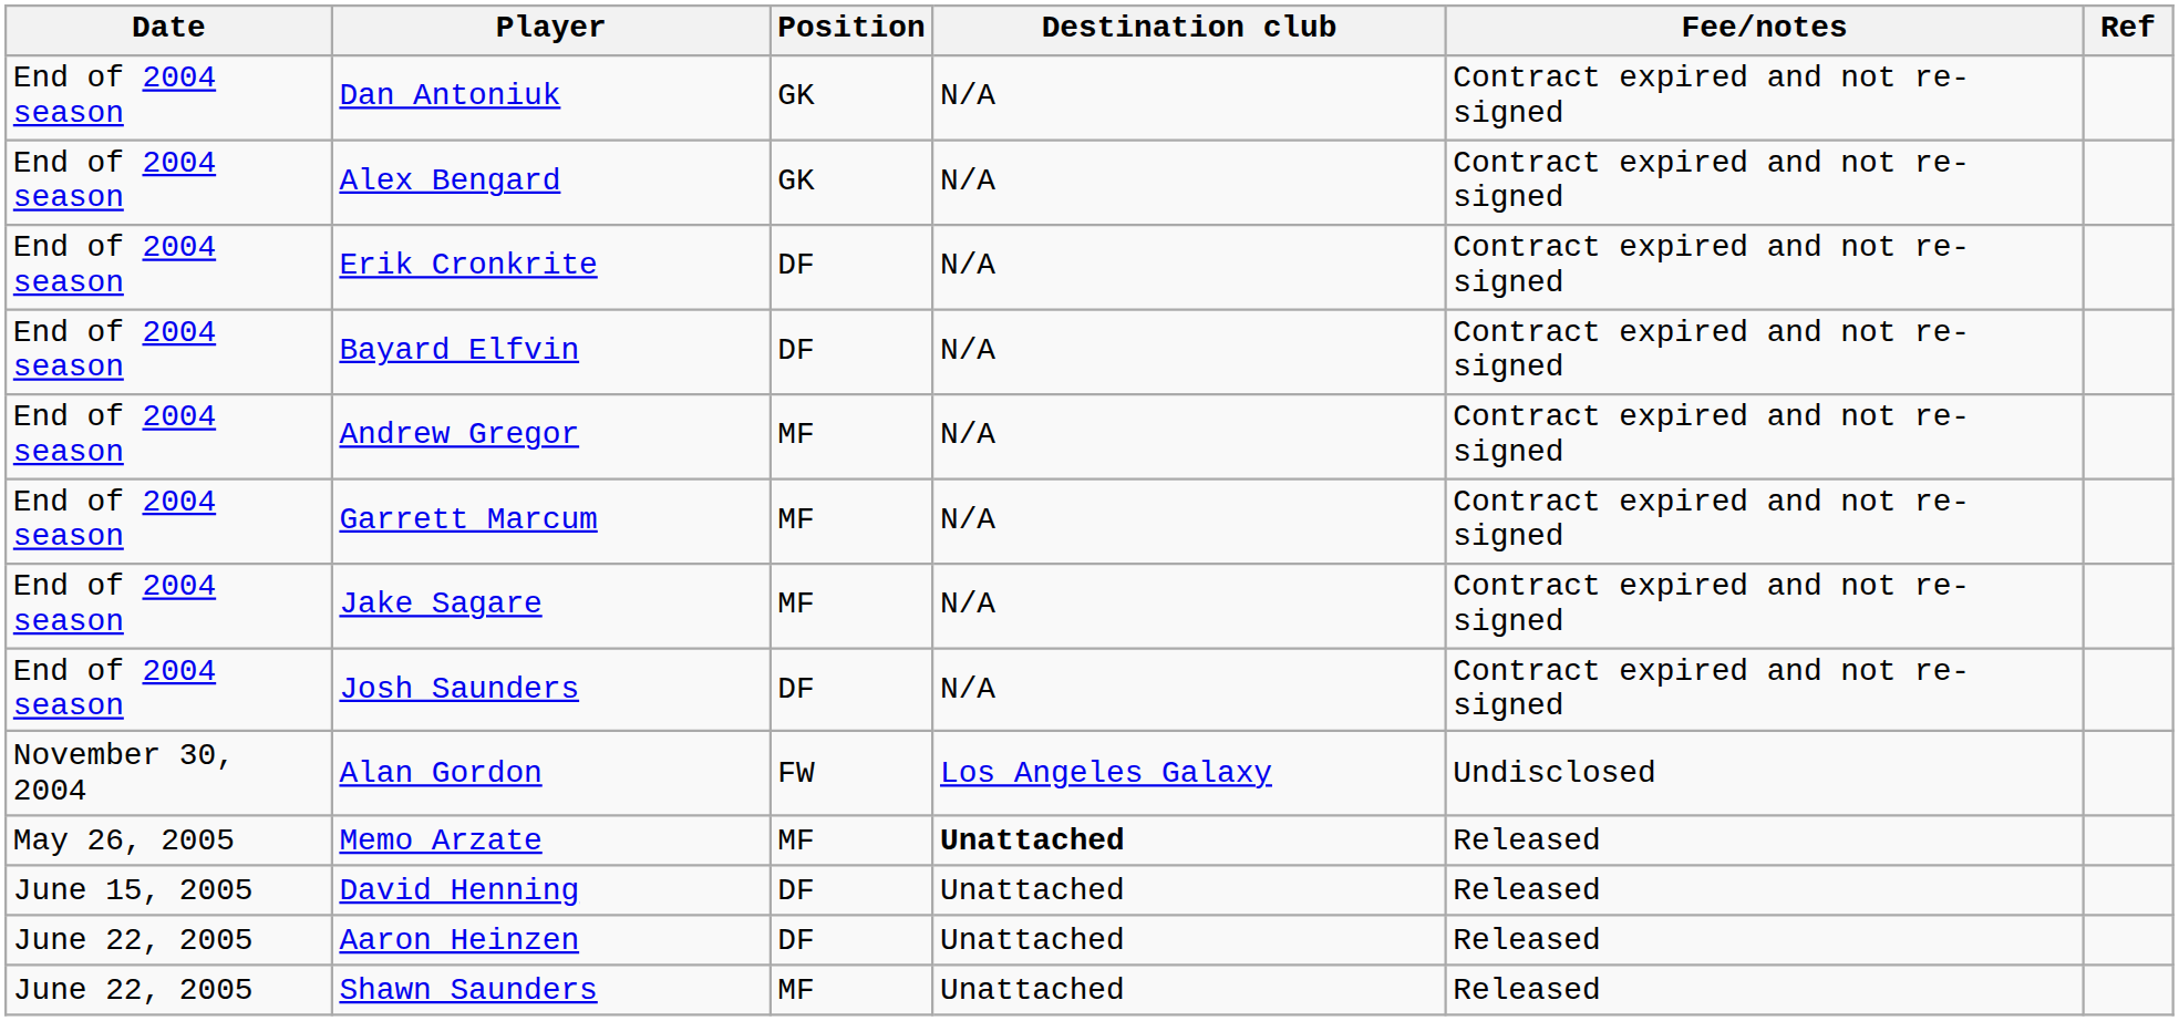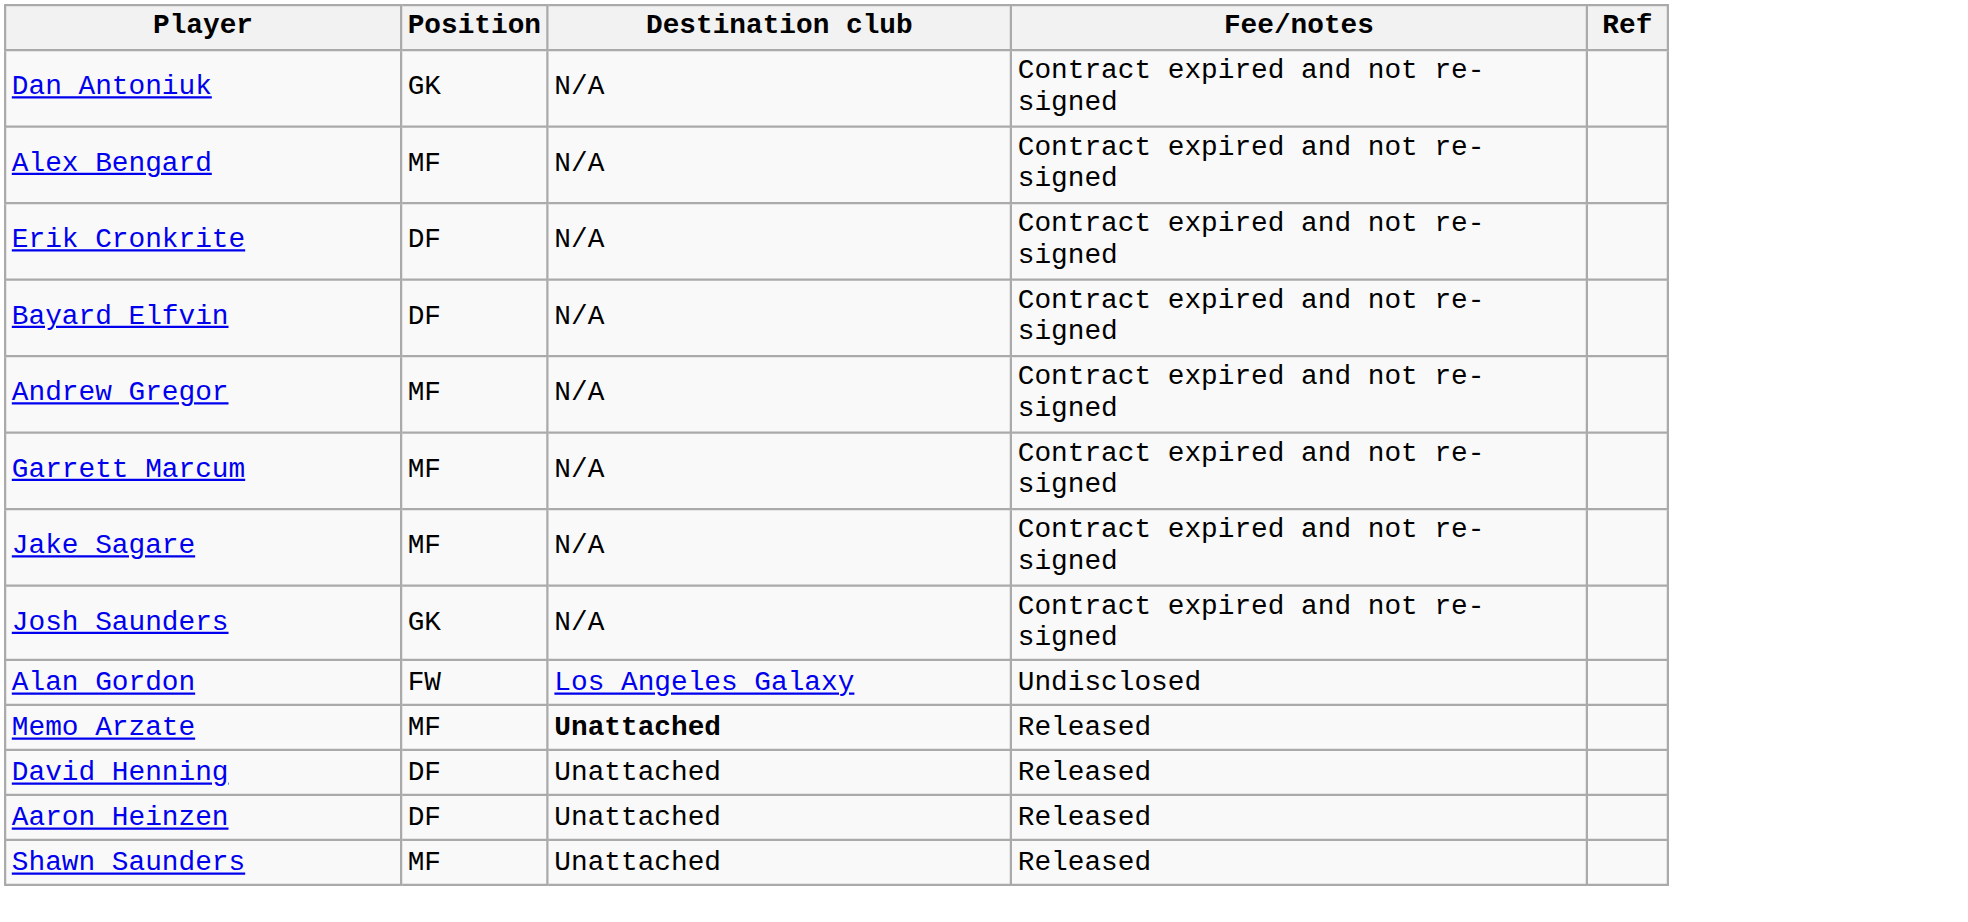 <table class="wikitable" style="font-size:95%;">
 <tr>
-<th width=125px>Date</th>
 <th width=170px>Player</th>
 <th width=50px>Position</th>
 <th width=200px>Destination club</th>
 <th width=250px>Fee/notes</th>
 <th width=30px>Ref</th>
 </tr>
 <tr>
-<td>End of <a href='#'>2004 season</a></td>
 <td> <a href='#'>Dan Antoniuk</a></td>
 <td>GK</td>
 <td>N/A</td>
 <td>Contract expired and not re-signed</td>
 <td></td>
 </tr>
 <tr>
-<td>End of <a href='#'>2004 season</a></td>
 <td> <a href='#'>Alex Bengard</a></td>
-<td>GK</td>
+<td>MF</td>
 <td>N/A</td>
 <td>Contract expired and not re-signed</td>
 <td></td>
 </tr>
 <tr>
-<td>End of <a href='#'>2004 season</a></td>
 <td> <a href='#'>Erik Cronkrite</a></td>
 <td>DF</td>
 <td>N/A</td>
 <td>Contract expired and not re-signed</td>
 <td></td>
 </tr>
 <tr>
-<td>End of <a href='#'>2004 season</a></td>
 <td> <a href='#'>Bayard Elfvin</a></td>
 <td>DF</td>
 <td>N/A</td>
 <td>Contract expired and not re-signed</td>
 <td></td>
 </tr>
 <tr>
-<td>End of <a href='#'>2004 season</a></td>
 <td> <a href='#'>Andrew Gregor</a></td>
 <td>MF</td>
 <td>N/A</td>
 <td>Contract expired and not re-signed</td>
 <td></td>
 </tr>
 <tr>
-<td>End of <a href='#'>2004 season</a></td>
 <td> <a href='#'>Garrett Marcum</a></td>
 <td>MF</td>
 <td>N/A</td>
 <td>Contract expired and not re-signed</td>
 <td></td>
 </tr>
 <tr>
-<td>End of <a href='#'>2004 season</a></td>
 <td> <a href='#'>Jake Sagare</a></td>
 <td>MF</td>
 <td>N/A</td>
 <td>Contract expired and not re-signed</td>
 <td></td>
 </tr>
 <tr>
-<td>End of <a href='#'>2004 season</a></td>
 <td> <a href='#'>Josh Saunders</a></td>
-<td>DF</td>
+<td>GK</td>
 <td>N/A</td>
 <td>Contract expired and not re-signed</td>
 <td></td>
 </tr>
 <tr>
-<td>November 30, 2004</td>
 <td> <a href='#'>Alan Gordon</a></td>
 <td>FW</td>
 <td> <a href='#'>Los Angeles Galaxy</a></td>
 <td>Undisclosed</td>
 <td></td>
 </tr>
 <tr>
-<td>May 26, 2005</td>
 <td> <a href='#'>Memo Arzate</a></td>
 <td>MF</td>
 <td><strong>Unattached</strong></td>
 <td>Released</td>
 <td></td>
 </tr>
 <tr>
-<td>June 15, 2005</td>
 <td> <a href='#'>David Henning</a></td>
 <td>DF</td>
 <td>Unattached</td>
 <td>Released</td>
 <td></td>
 </tr>
 <tr>
-<td>June 22, 2005</td>
 <td> <a href='#'>Aaron Heinzen</a></td>
 <td>DF</td>
 <td>Unattached</td>
 <td>Released</td>
 <td></td>
 </tr>
 <tr>
-<td>June 22, 2005</td>
 <td> <a href='#'>Shawn Saunders</a></td>
 <td>MF</td>
 <td>Unattached</td>
 <td>Released</td>
 <td></td>
 </tr>
 </table>
